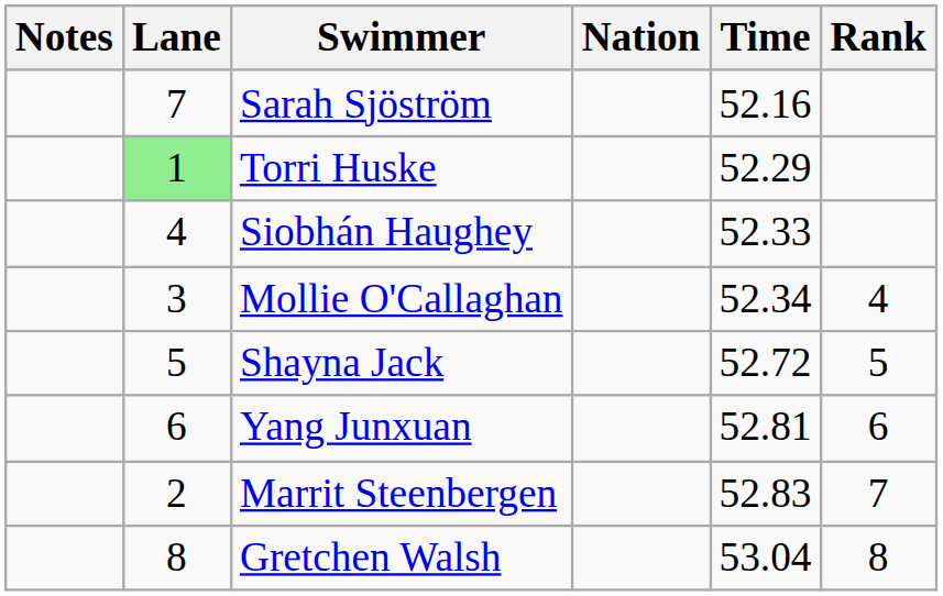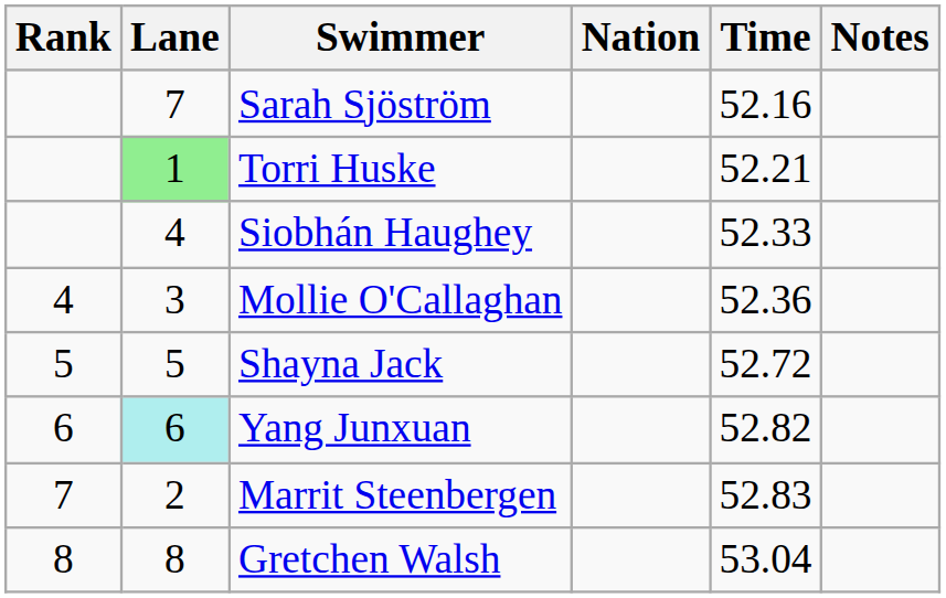 <table class="wikitable sortable mw-collapsible" style="text-align:center">
 <tr>
-<th scope="col">Notes</th>
+<th scope="col">Rank</th>
 <th scope="col">Lane</th>
 <th scope="col">Swimmer</th>
 <th scope="col">Nation</th>
 <th scope="col">Time</th>
-<th scope="col">Rank</th>
+<th scope="col">Notes</th>
 </tr>
 <tr>
 <td></td>
 <td>7</td>
 <td align="left"><a href='#'>Sarah Sjöström</a></td>
 <td align="left"></td>
 <td>52.16</td>
 <td></td>
 </tr>
 <tr>
 <td></td>
 <td style="background: lightgreen;">1</td>
 <td align="left"><a href='#'>Torri Huske</a></td>
 <td align="left"></td>
-<td>52.29</td>
+<td>52.21</td>
 <td></td>
 </tr>
 <tr>
 <td></td>
 <td>4</td>
 <td align="left"><a href='#'>Siobhán Haughey</a></td>
 <td align="left"></td>
 <td>52.33</td>
 <td></td>
 </tr>
 <tr>
-<td></td>
+<td>4</td>
 <td>3</td>
 <td align="left"><a href='#'>Mollie O'Callaghan</a></td>
 <td align="left"></td>
-<td>52.34</td>
-<td>4</td>
+<td>52.36</td>
+<td></td>
 </tr>
 <tr>
-<td></td>
+<td>5</td>
 <td>5</td>
 <td align="left"><a href='#'>Shayna Jack</a></td>
 <td align="left"></td>
 <td>52.72</td>
-<td>5</td>
+<td></td>
 </tr>
 <tr>
-<td></td>
 <td>6</td>
+<td style="background: paleturquoise;">6</td>
 <td align="left"><a href='#'>Yang Junxuan</a></td>
 <td align="left"></td>
-<td>52.81</td>
-<td>6</td>
+<td>52.82</td>
+<td></td>
 </tr>
 <tr>
-<td></td>
+<td>7</td>
 <td>2</td>
 <td align="left"><a href='#'>Marrit Steenbergen</a></td>
 <td align="left"></td>
 <td>52.83</td>
-<td>7</td>
+<td></td>
 </tr>
 <tr>
-<td></td>
+<td>8</td>
 <td>8</td>
 <td align="left"><a href='#'>Gretchen Walsh</a></td>
 <td align="left"></td>
 <td>53.04</td>
-<td>8</td>
+<td></td>
 </tr>
 </table>
